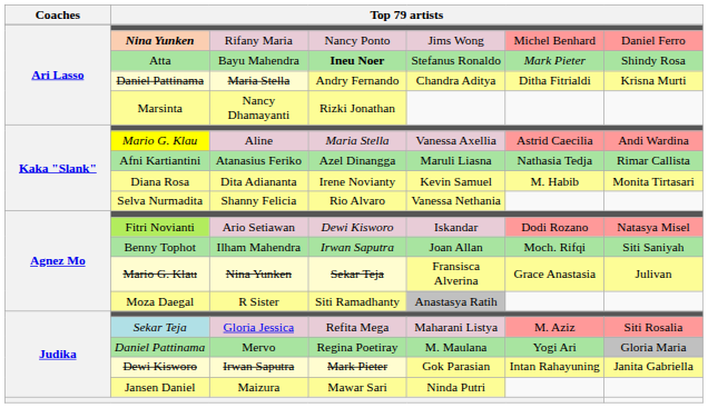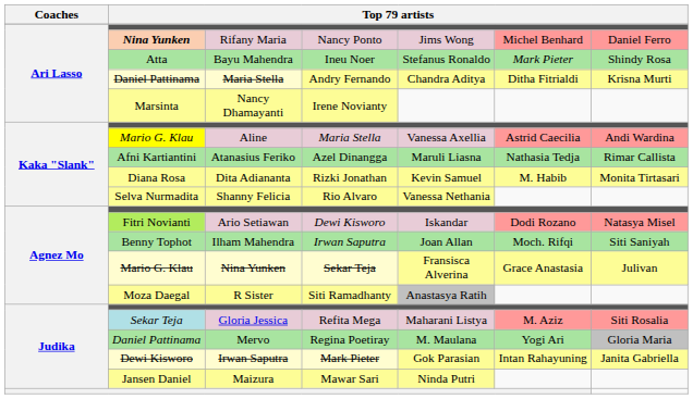 <table class="wikitable" style="text-align:center; width:100%;">
 <tr>
 <th scope="col" style="width:15%;">Coaches</th>
 <th colspan="6" scope="col" style="width:85%;">Top 79 artists</th>
 </tr>
 <tr>
 </tr>
 <tr>
 <th rowspan="5"><a href='#'>Ari Lasso</a></th>
 <td colspan="6" style="background:#555;"></td>
 </tr>
 <tr>
 <td style="width:14%;"bgcolor="#fbceb1"><strong><em>Nina Yunken</em></strong></td>
 <td style="width:14%;" bgcolor="#E8CCD7">Rifany Maria</td>
 <td style="width:14%;" bgcolor="#E8CCD7">Nancy Ponto</td>
 <td style="width:14%;" bgcolor="#E8CCD7">Jims Wong</td>
 <td style="width:14%;" bgcolor="#FF9999">Michel Benhard</td>
 <td style="width:14%;" bgcolor="#FF9999">Daniel Ferro</td>
 </tr>
 <tr>
 <td style="background:#A8E4A0;">Atta</td>
 <td style="background:#A8E4A0;">Bayu Mahendra</td>
-<td style="background:#A8E4A0;"><strong>Ineu Noer</strong></td>
+<td style="background:#A8E4A0;">Ineu Noer</td>
 <td style="background:#A8E4A0;">Stefanus Ronaldo</td>
 <td style="background:#A8E4A0;"><em>Mark Pieter</em></td>
 <td style="background:#A8E4A0;">Shindy Rosa</td>
 </tr>
 <tr>
 <td style="background:#FFFDD0;"><s>Daniel Pattinama</s></td>
 <td style="background:#FFFDD0;"><s>Maria Stella</s></td>
 <td style="background:#FDFD96;">Andry Fernando</td>
 <td style="background:#FDFD96;">Chandra Aditya</td>
 <td style="background:#FDFD96;">Ditha Fitrialdi</td>
 <td style="background:#FDFD96;">Krisna Murti</td>
 </tr>
 <tr>
 <td style="background:#FDFD96;">Marsinta</td>
 <td style="background:#FDFD96;">Nancy Dhamayanti</td>
-<td style="background:#FDFD96;">Rizki Jonathan</td>
+<td style="background:#FDFD96;">Irene Novianty</td>
 <td></td>
 <td></td>
 <td></td>
 </tr>
 <tr>
 <th rowspan="5"><a href='#'>Kaka "Slank"</a></th>
 <td colspan="6" style="background:#555;"></td>
 </tr>
 <tr>
 <td style="background:yellow;"><em>Mario G. Klau</em></td>
 <td style="background:#E8CCD7;">Aline</td>
 <td style="background:#E8CCD7;"><em>Maria Stella</em></td>
 <td style="background:#E8CCD7;">Vanessa Axellia</td>
 <td style="background:#ff9999;">Astrid Caecilia</td>
 <td style="background:#ff9999;">Andi Wardina</td>
 </tr>
 <tr>
 <td style="background:#A8E4A0;">Afni Kartiantini</td>
 <td style="background:#A8E4A0;">Atanasius Feriko</td>
 <td style="background:#A8E4A0;">Azel Dinangga</td>
 <td style="background:#A8E4A0;">Maruli Liasna</td>
 <td style="background:#A8E4A0;">Nathasia Tedja</td>
 <td style="background:#A8E4A0;">Rimar Callista</td>
 </tr>
 <tr>
 <td style="background:#FDFD96;">Diana Rosa</td>
 <td style="background:#FDFD96;">Dita Adiananta</td>
-<td style="background:#FDFD96;">Irene Novianty</td>
+<td style="background:#FDFD96;">Rizki Jonathan</td>
 <td style="background:#FDFD96;">Kevin Samuel</td>
 <td style="background:#FDFD96;">M. Habib</td>
 <td style="background:#FDFD96;">Monita Tirtasari</td>
 </tr>
 <tr>
 <td style="background:#FDFD96;">Selva Nurmadita</td>
 <td style="background:#FDFD96;">Shanny Felicia</td>
 <td style="background:#FDFD96;">Rio Alvaro</td>
 <td style="background:#FDFD96;">Vanessa Nethania</td>
 <td></td>
 <td></td>
 </tr>
 <tr>
 <th rowspan="5"><a href='#'>Agnez Mo</a></th>
 <td colspan="6" style="background:#555;"></td>
 </tr>
 <tr>
 <td style="background:#B2EC5D;">Fitri Novianti</td>
 <td style="background:#E8CCD7;">Ario Setiawan</td>
 <td style="background:#E8CCD7;"><em>Dewi Kisworo</em></td>
 <td style="background:#E8CCD7;">Iskandar</td>
 <td style="background:#ff9999;">Dodi Rozano</td>
 <td style="background:#ff9999;">Natasya Misel</td>
 </tr>
 <tr>
 <td style="background:#A8E4A0;">Benny Tophot</td>
 <td style="background:#A8E4A0;">Ilham Mahendra</td>
 <td style="background:#A8E4A0;"><em>Irwan Saputra</em></td>
 <td style="background:#A8E4A0;">Joan Allan</td>
 <td style="background:#A8E4A0;">Moch. Rifqi</td>
 <td style="background:#A8E4A0;">Siti Saniyah</td>
 </tr>
 <tr>
 <td style="background:#FFFDD0;"><s>Mario G. Klau</s></td>
 <td style="background:#FFFDD0;"><s>Nina Yunken</s></td>
 <td style="background:#FFFDD0;"><s>Sekar Teja</s></td>
 <td style="background:#FDFD96;">Fransisca Alverina</td>
 <td style="background:#FDFD96;">Grace Anastasia</td>
 <td style="background:#FDFD96;">Julivan</td>
 </tr>
 <tr>
 <td style="background:#FDFD96;">Moza Daegal</td>
 <td style="background:#FDFD96;">R Sister</td>
 <td style="background:#FDFD96;">Siti Ramadhanty</td>
 <td style="background:silver">Anastasya Ratih</td>
 <td></td>
 <td></td>
 </tr>
 <tr>
 <th rowspan="5"><a href='#'>Judika</a></th>
 <td colspan="6" style="background:#555;"></td>
 </tr>
 <tr>
 <td style="background:#B0E0E6;"><em>Sekar Teja</em></td>
 <td style="background:#E8CCD7;"><a href='#'>Gloria Jessica</a></td>
 <td style="background:#E8CCD7;">Refita Mega</td>
 <td style="background:#E8CCD7;">Maharani Listya</td>
 <td style="background:#ff9999;">M. Aziz</td>
 <td style="background:#ff9999;">Siti Rosalia</td>
 </tr>
 <tr>
 <td style="background:#A8E4A0;"><em>Daniel Pattinama</em></td>
 <td style="background:#A8E4A0;">Mervo</td>
 <td style="background:#A8E4A0;">Regina Poetiray</td>
 <td style="background:#A8E4A0;">M. Maulana</td>
 <td style="background:#A8E4A0;">Yogi Ari</td>
 <td style="background:silver">Gloria Maria</td>
 </tr>
 <tr>
 <td style="background:#FFFDD0;"><s>Dewi Kisworo</s></td>
 <td style="background:#FFFDD0;"><s>Irwan Saputra</s></td>
 <td style="background:#FFFDD0;"><s>Mark Pieter</s></td>
 <td style="background:#FDFD96;">Gok Parasian</td>
 <td style="background:#FDFD96;">Intan Rahayuning</td>
 <td style="background:#FDFD96;">Janita Gabriella</td>
 </tr>
 <tr>
 <td style="background:#FDFD96;">Jansen Daniel</td>
 <td style="background:#FDFD96;">Maizura</td>
 <td style="background:#FDFD96;">Mawar Sari</td>
 <td style="background:#FDFD96;">Ninda Putri</td>
 <td></td>
 <td></td>
 </tr>
 <tr>
 <th style="font-size:90%; line-height:12px;" colspan="6"><small></small></th>
 </tr>
 </table>
